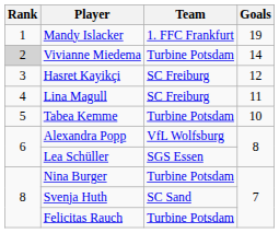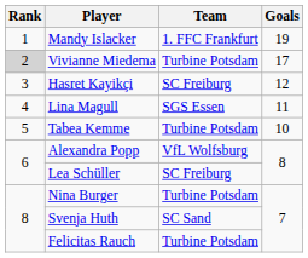 <table class="wikitable" style="text-align:center">
 <tr>
 <th>Rank</th>
 <th>Player</th>
 <th>Team</th>
 <th>Goals</th>
 </tr>
 <tr>
 <td>1</td>
 <td align="left"> <a href='#'>Mandy Islacker</a></td>
 <td align="left"><a href='#'>1. FFC Frankfurt</a></td>
 <td>19</td>
 </tr>
 <tr>
 <td style="background: lightgrey;">2</td>
 <td align="left"> <a href='#'>Vivianne Miedema</a></td>
 <td align="left"><a href='#'>Turbine Potsdam</a></td>
-<td>14</td>
+<td>17</td>
 </tr>
 <tr>
 <td>3</td>
 <td align="left"> <a href='#'>Hasret Kayikçi</a></td>
 <td align="left"><a href='#'>SC Freiburg</a></td>
 <td>12</td>
 </tr>
 <tr>
 <td>4</td>
 <td align="left"> <a href='#'>Lina Magull</a></td>
-<td align="left"><a href='#'>SC Freiburg</a></td>
+<td align="left"><a href='#'>SGS Essen</a></td>
 <td>11</td>
 </tr>
 <tr>
 <td>5</td>
 <td align="left"> <a href='#'>Tabea Kemme</a></td>
 <td align="left"><a href='#'>Turbine Potsdam</a></td>
 <td>10</td>
 </tr>
 <tr>
 <td rowspan=2>6</td>
 <td align="left"> <a href='#'>Alexandra Popp</a></td>
 <td align="left"><a href='#'>VfL Wolfsburg</a></td>
 <td rowspan=2>8</td>
 </tr>
 <tr>
 <td align="left"> <a href='#'>Lea Schüller</a></td>
-<td align="left"><a href='#'>SGS Essen</a></td>
+<td align="left"><a href='#'>SC Freiburg</a></td>
 </tr>
 <tr>
 <td rowspan=3>8</td>
 <td align="left"> <a href='#'>Nina Burger</a></td>
 <td align="left"><a href='#'>Turbine Potsdam</a></td>
 <td rowspan=3>7</td>
 </tr>
 <tr>
 <td align="left"> <a href='#'>Svenja Huth</a></td>
 <td align="left"><a href='#'>SC Sand</a></td>
 </tr>
 <tr>
 <td align="left"> <a href='#'>Felicitas Rauch</a></td>
 <td align="left"><a href='#'>Turbine Potsdam</a></td>
 </tr>
 </table>
